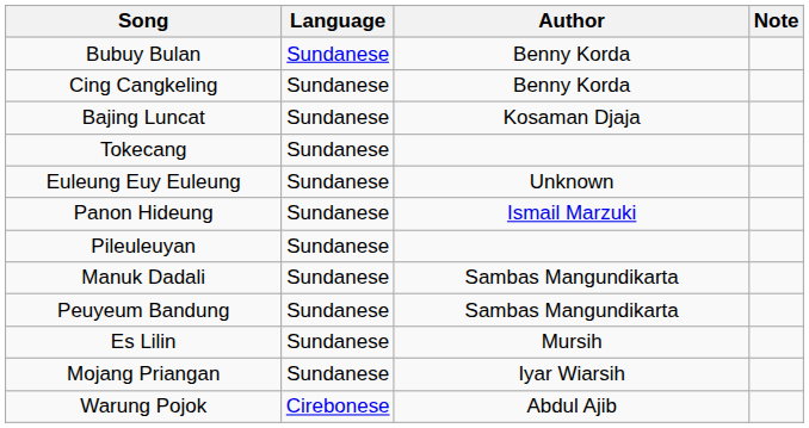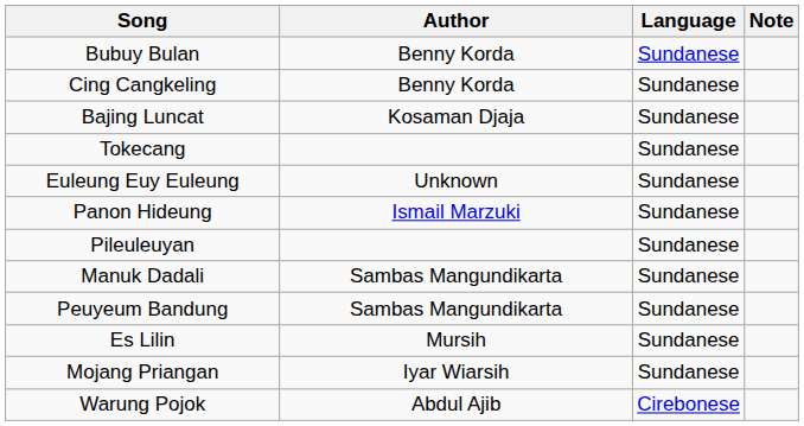 <table class="wikitable" style="width:50%;text-align:center">
 <tr>
 <th style="width:35%">Song</th>
+<th style="width:45%">Author</th>
 <th style="width:10%">Language</th>
-<th style="width:45%">Author</th>
 <th style="width:5%">Note</th>
 </tr>
 <tr>
 <td>Bubuy Bulan</td>
+<td>Benny Korda</td>
 <td><a href='#'>Sundanese</a></td>
-<td>Benny Korda</td>
 <td></td>
 </tr>
 <tr>
 <td>Cing Cangkeling</td>
+<td>Benny Korda</td>
 <td>Sundanese</td>
-<td>Benny Korda</td>
 <td></td>
 </tr>
 <tr>
 <td>Bajing Luncat</td>
+<td>Kosaman Djaja</td>
 <td>Sundanese</td>
-<td>Kosaman Djaja</td>
 <td></td>
 </tr>
 <tr>
 <td>Tokecang</td>
+<td></td>
 <td>Sundanese</td>
-<td></td>
 <td></td>
 </tr>
 <tr>
 <td>Euleung Euy Euleung</td>
+<td>Unknown</td>
 <td>Sundanese</td>
-<td>Unknown</td>
 <td></td>
 </tr>
 <tr>
 <td>Panon Hideung</td>
+<td><a href='#'>Ismail Marzuki</a></td>
 <td>Sundanese</td>
-<td><a href='#'>Ismail Marzuki</a></td>
 <td></td>
 </tr>
 <tr>
 <td>Pileuleuyan</td>
+<td></td>
 <td>Sundanese</td>
-<td></td>
 <td></td>
 </tr>
 <tr>
 <td>Manuk Dadali</td>
+<td>Sambas Mangundikarta</td>
 <td>Sundanese</td>
-<td>Sambas Mangundikarta</td>
 <td></td>
 </tr>
 <tr>
 <td>Peuyeum Bandung</td>
+<td>Sambas Mangundikarta</td>
 <td>Sundanese</td>
-<td>Sambas Mangundikarta</td>
 <td></td>
 </tr>
 <tr>
 <td>Es Lilin</td>
+<td>Mursih</td>
 <td>Sundanese</td>
-<td>Mursih</td>
 <td></td>
 </tr>
 <tr>
 <td>Mojang Priangan</td>
+<td>Iyar Wiarsih</td>
 <td>Sundanese</td>
-<td>Iyar Wiarsih</td>
 <td></td>
 </tr>
 <tr>
 <td>Warung Pojok</td>
+<td>Abdul Ajib</td>
 <td><a href='#'>Cirebonese</a></td>
-<td>Abdul Ajib</td>
 <td></td>
 </tr>
 </table>
